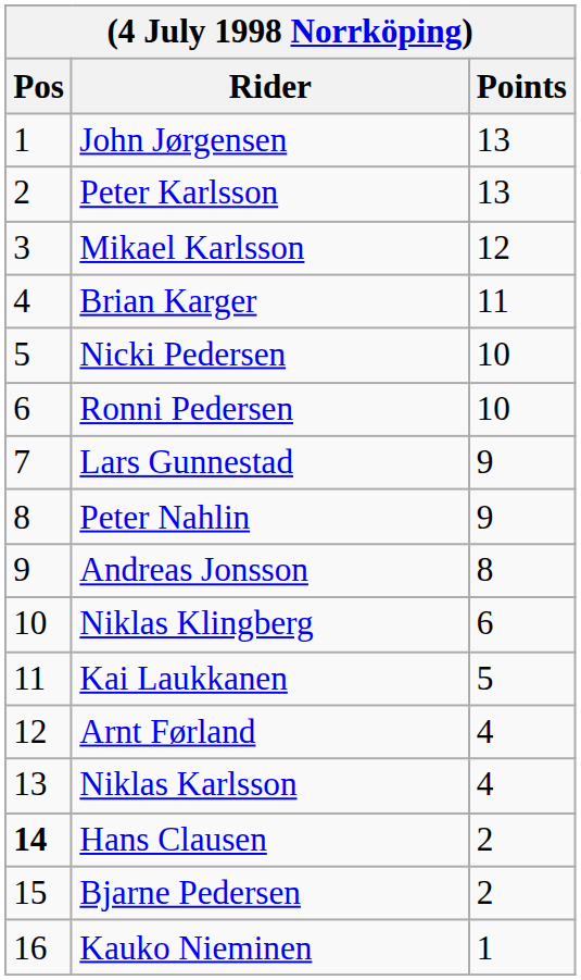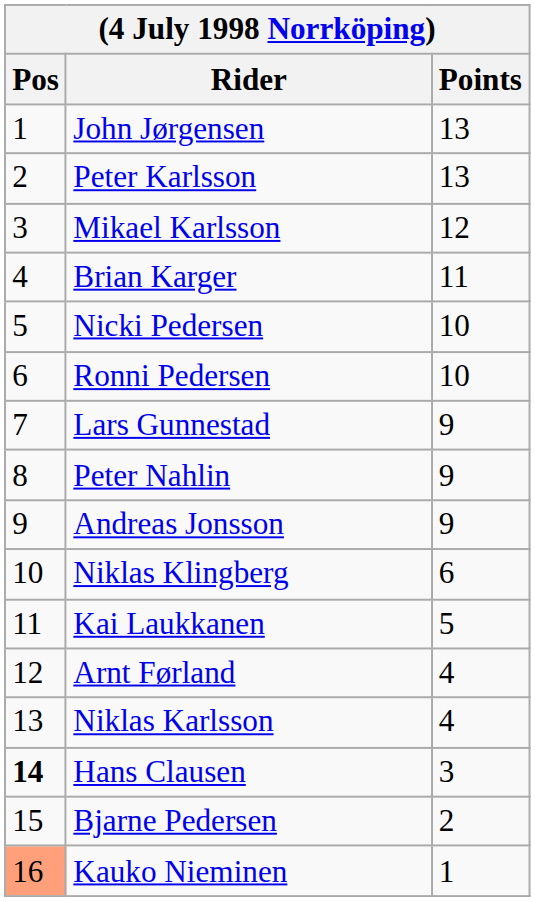 <table class="wikitable">
 <tr>
 <th colspan="6">(4 July 1998  <a href='#'>Norrköping</a>)</th>
 </tr>
 <tr>
 <th width=20>Pos</th>
 <th width=180>Rider</th>
 <th width=40>Points</th>
 </tr>
 <tr>
 <td>1</td>
 <td style="text-align:left;"> <a href='#'>John Jørgensen</a></td>
 <td>13</td>
 </tr>
 <tr>
 <td>2</td>
 <td style="text-align:left;"> <a href='#'>Peter Karlsson</a></td>
 <td>13</td>
 </tr>
 <tr>
 <td>3</td>
 <td style="text-align:left;"> <a href='#'>Mikael Karlsson</a></td>
 <td>12</td>
 </tr>
 <tr>
 <td>4</td>
 <td style="text-align:left;"> <a href='#'>Brian Karger</a></td>
 <td>11</td>
 </tr>
 <tr>
 <td>5</td>
 <td style="text-align:left;"> <a href='#'>Nicki Pedersen</a></td>
 <td>10</td>
 </tr>
 <tr>
 <td>6</td>
 <td style="text-align:left;"> <a href='#'>Ronni Pedersen</a></td>
 <td>10</td>
 </tr>
 <tr>
 <td>7</td>
 <td style="text-align:left;"> <a href='#'>Lars Gunnestad</a></td>
 <td>9</td>
 </tr>
 <tr>
 <td>8</td>
 <td style="text-align:left;"> <a href='#'>Peter Nahlin</a></td>
 <td>9</td>
 </tr>
 <tr>
 <td>9</td>
 <td style="text-align:left;"> <a href='#'>Andreas Jonsson</a></td>
-<td>8</td>
+<td>9</td>
 </tr>
 <tr>
 <td>10</td>
 <td style="text-align:left;"> <a href='#'>Niklas Klingberg</a></td>
 <td>6</td>
 </tr>
 <tr>
 <td>11</td>
 <td style="text-align:left;"> <a href='#'>Kai Laukkanen</a></td>
 <td>5</td>
 </tr>
 <tr>
 <td>12</td>
 <td style="text-align:left;"> <a href='#'>Arnt Førland</a></td>
 <td>4</td>
 </tr>
 <tr>
 <td>13</td>
 <td style="text-align:left;"> <a href='#'>Niklas Karlsson</a></td>
 <td>4</td>
 </tr>
 <tr>
 <td><strong>14</strong></td>
 <td style="text-align:left;"> <a href='#'>Hans Clausen</a></td>
-<td>2</td>
+<td>3</td>
 </tr>
 <tr>
 <td>15</td>
 <td style="text-align:left;"> <a href='#'>Bjarne Pedersen</a></td>
 <td>2</td>
 </tr>
 <tr>
-<td>16</td>
+<td style="background: lightsalmon;">16</td>
 <td style="text-align:left;"> <a href='#'>Kauko Nieminen</a></td>
 <td>1</td>
 </tr>
 </table>
